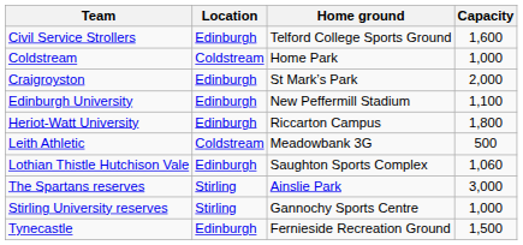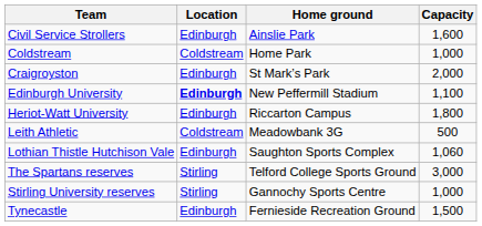 <table class="wikitable sortable">
 <tr>
 <th>Team</th>
 <th>Location</th>
 <th>Home ground</th>
 <th>Capacity</th>
 </tr>
 <tr>
 <td><a href='#'>Civil Service Strollers</a></td>
 <td><a href='#'>Edinburgh</a></td>
-<td>Telford College Sports Ground</td>
+<td><a href='#'>Ainslie Park</a></td>
 <td align=center>1,600</td>
 </tr>
 <tr>
 <td><a href='#'>Coldstream</a></td>
 <td><a href='#'>Coldstream</a></td>
 <td>Home Park</td>
 <td align=center>1,000</td>
 </tr>
 <tr>
 <td><a href='#'>Craigroyston</a></td>
 <td><a href='#'>Edinburgh</a></td>
 <td>St Mark’s Park</td>
 <td align=center>2,000</td>
 </tr>
 <tr>
 <td><a href='#'>Edinburgh University</a></td>
-<td><a href='#'>Edinburgh</a></td>
+<td><strong><a href='#'>Edinburgh</a></strong></td>
 <td>New Peffermill Stadium</td>
 <td align=center>1,100</td>
 </tr>
 <tr>
 <td><a href='#'>Heriot-Watt University</a></td>
 <td><a href='#'>Edinburgh</a></td>
 <td>Riccarton Campus</td>
 <td align=center>1,800</td>
 </tr>
 <tr>
 <td><a href='#'>Leith Athletic</a></td>
 <td><a href='#'>Coldstream</a></td>
 <td>Meadowbank 3G</td>
 <td align=center>500</td>
 </tr>
 <tr>
 <td><a href='#'>Lothian Thistle Hutchison Vale</a></td>
 <td><a href='#'>Edinburgh</a></td>
 <td>Saughton Sports Complex</td>
 <td align=center>1,060</td>
 </tr>
 <tr>
 <td><a href='#'>The Spartans reserves</a></td>
 <td><a href='#'>Stirling</a></td>
-<td><a href='#'>Ainslie Park</a></td>
+<td>Telford College Sports Ground</td>
 <td align=center>3,000</td>
 </tr>
 <tr>
 <td><a href='#'>Stirling University reserves</a></td>
 <td><a href='#'>Stirling</a></td>
 <td>Gannochy Sports Centre</td>
 <td align=center>1,000</td>
 </tr>
 <tr>
 <td><a href='#'>Tynecastle</a></td>
 <td><a href='#'>Edinburgh</a></td>
 <td>Fernieside Recreation Ground</td>
 <td align=center>1,500</td>
 </tr>
 </table>
